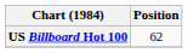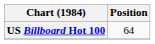 <table class="wikitable plainrowheaders" style="text-align:center">
 <tr>
 <th scope="col">Chart (1984)</th>
 <th scope="col">Position</th>
 </tr>
 <tr>
 <th scope="row">US <a href='#'><em>Billboard</em> Hot 100</a></th>
-<td>62</td>
+<td>64</td>
 </tr>
 <tr>
 </tr>
 </table>
